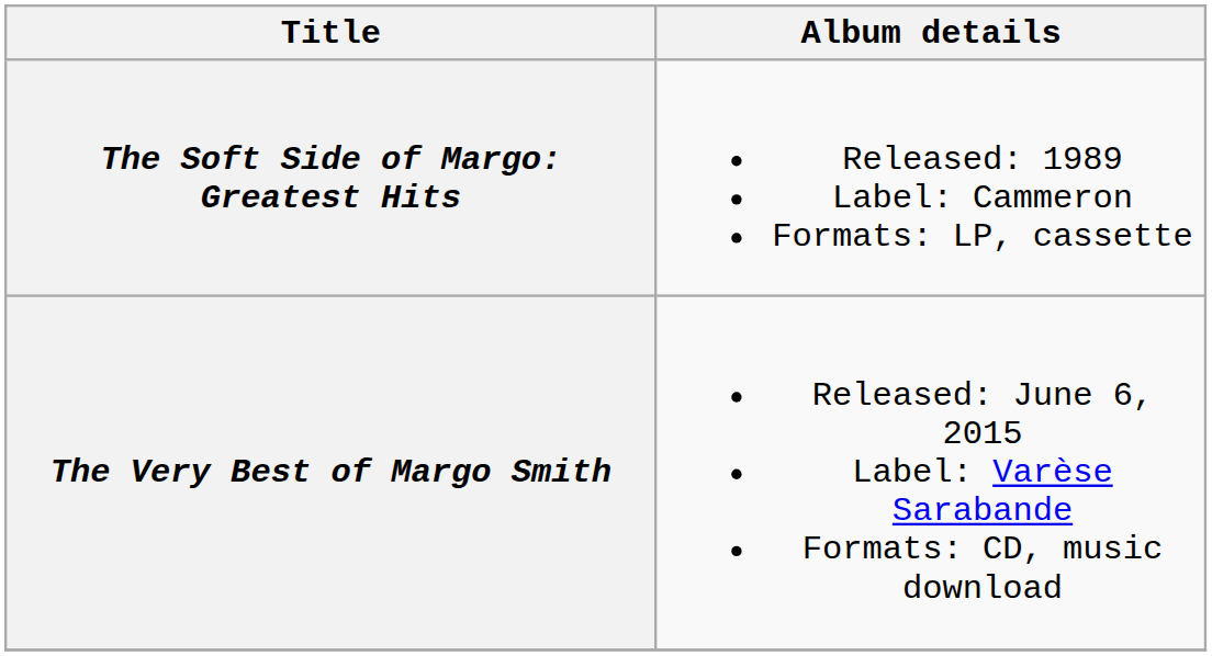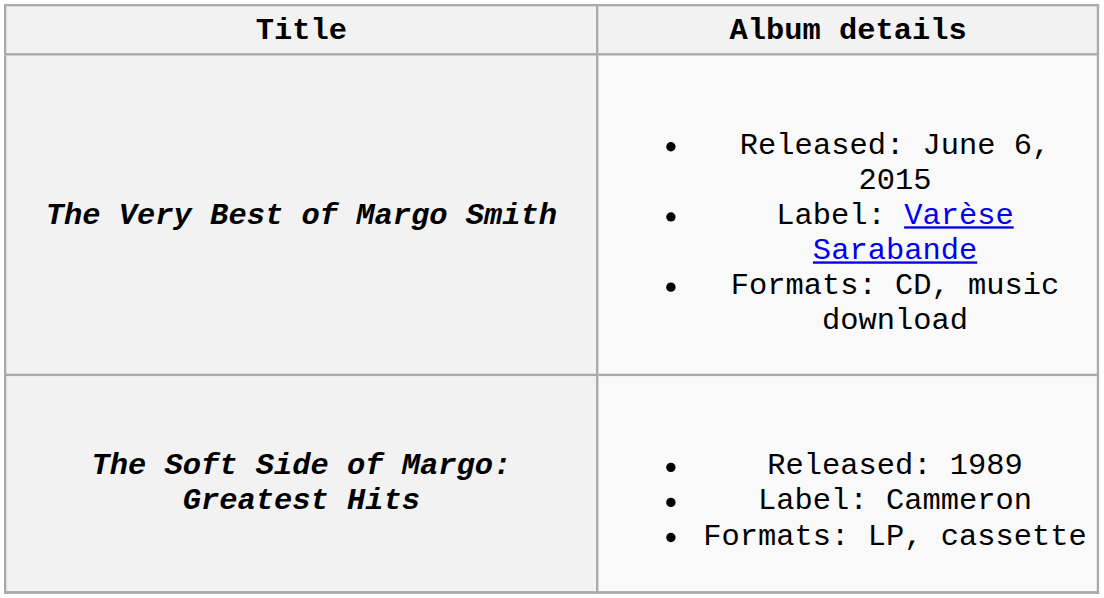 <table class="wikitable plainrowheaders" style="text-align:center;">
 <tr>
 <th scope="col" style="width:19em;">Title</th>
 <th scope="col" style="width:16em;">Album details</th>
 </tr>
 <tr>
+<th scope="row"><em>The Very Best of Margo Smith</em></th>
+<td><br><ul><li>Released: June 6, 2015</li><li>Label: <a href='#'>Varèse Sarabande</a></li><li>Formats: CD, music download</li></ul></td>
+</tr>
+<tr>
 <th scope="row"><em>The Soft Side of Margo: Greatest Hits</em></th>
 <td><br><ul><li>Released: 1989</li><li>Label: Cammeron</li><li>Formats: LP, cassette</li></ul></td>
 </tr>
 <tr>
-<th scope="row"><em>The Very Best of Margo Smith</em></th>
-<td><br><ul><li>Released: June 6, 2015</li><li>Label: <a href='#'>Varèse Sarabande</a></li><li>Formats: CD, music download</li></ul></td>
-</tr>
-<tr>
 </tr>
 </table>
